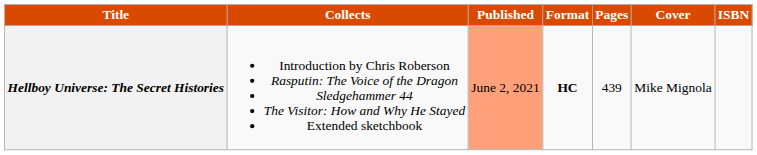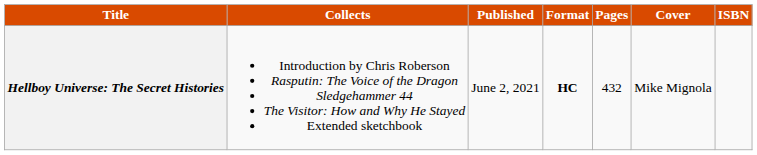 <table class="wikitable" style="text-align: center">
 <tr>
 <th style="background:#d94a00; color:#fff;">Title</th>
 <th style="background:#d94a00; color:#fff;">Collects</th>
 <th style="background:#d94a00; color:#fff;">Published</th>
 <th style="background:#d94a00; color:#fff;">Format</th>
 <th style="background:#d94a00; color:#fff;">Pages</th>
 <th style="background:#d94a00; color:#fff;">Cover</th>
 <th style="background:#d94a00; color:#fff;">ISBN</th>
 </tr>
 <tr>
 <th><em>Hellboy Universe: The Secret Histories</em></th>
 <td><br><ul><li>Introduction by Chris Roberson</li><li><em>Rasputin: The Voice of the Dragon</em></li><li><em>Sledgehammer 44</em></li><li><em>The Visitor: How and Why He Stayed</em></li><li>Extended sketchbook</li></ul></td>
-<td style="background: lightsalmon;">June 2, 2021</td>
+<td>June 2, 2021</td>
 <td><strong>HC</strong></td>
-<td>439</td>
+<td>432</td>
 <td>Mike Mignola</td>
 <td></td>
 </tr>
 </table>
